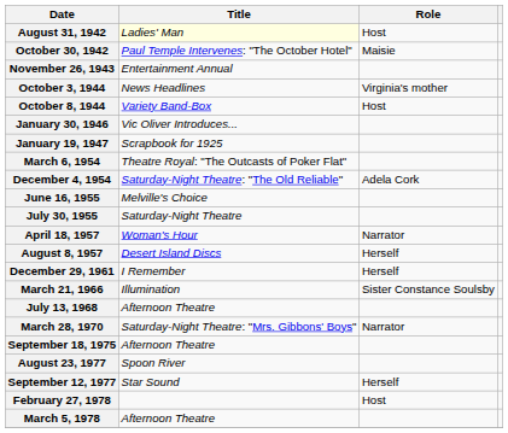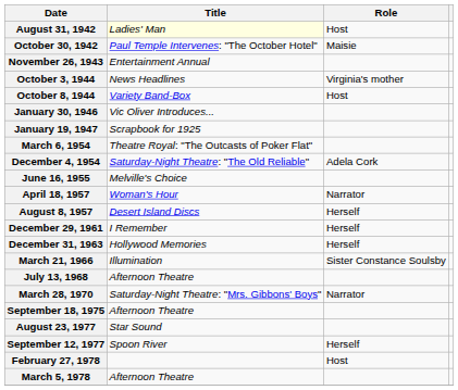 <table class="wikitable plainrowheaders sortable">
 <tr>
 <th scope="col">Date</th>
 <th scope="col">Title</th>
 <th scope="col">Role</th>
 <th scope="col" class="unsortable"></th>
 </tr>
 <tr>
 <th scope="row" data-sort-value="1942-08-31">August 31, 1942</th>
 <td style="background: lightyellow;"><em>Ladies' Man</em></td>
 <td>Host</td>
 <td></td>
 </tr>
 <tr>
 <th scope="row" data-sort-value="1942-10-30">October 30, 1942</th>
 <td><em><a href='#'>Paul Temple Intervenes</a></em>: "The October Hotel"</td>
 <td>Maisie</td>
 <td></td>
 </tr>
 <tr>
 <th scope="row" data-sort-value="1943-11-26">November 26, 1943</th>
 <td><em>Entertainment Annual</em></td>
 <td></td>
 <td></td>
 </tr>
 <tr>
 <th scope="row" data-sort-value="1944-10-03">October 3, 1944</th>
 <td><em>News Headlines</em></td>
 <td>Virginia's mother</td>
 <td></td>
 </tr>
 <tr>
 <th scope="row" data-sort-value="1944-10-08">October 8, 1944</th>
 <td><em><a href='#'>Variety Band-Box</a></em></td>
 <td>Host</td>
 <td></td>
 </tr>
 <tr>
 <th scope="row" data-sort-value="1946-01-30">January 30, 1946</th>
 <td><em>Vic Oliver Introduces...</em></td>
 <td></td>
 <td></td>
 </tr>
 <tr>
 <th scope="row" data-sort-value="1947-01-19">January 19, 1947</th>
 <td><em>Scrapbook for 1925</em></td>
 <td></td>
 <td></td>
 </tr>
 <tr>
 <th scope="row" data-sort-value="1954-03-06">March 6, 1954</th>
 <td><em>Theatre Royal</em>: "The Outcasts of Poker Flat"</td>
 <td></td>
 <td></td>
 </tr>
 <tr>
 <th scope="row" data-sort-value="1954-12-04">December 4, 1954</th>
 <td><em><a href='#'>Saturday-Night Theatre</a></em>: "<a href='#'>The Old Reliable</a>"</td>
 <td>Adela Cork</td>
 <td></td>
 </tr>
 <tr>
 <th scope="row" data-sort-value="1955-06-16">June 16, 1955</th>
 <td><em>Melville's Choice</em></td>
 <td></td>
 <td></td>
 </tr>
 <tr>
-<th scope="row" data-sort-value="1955-07-30">July 30, 1955</th>
-<td><em>Saturday-Night Theatre</em></td>
-<td></td>
-<td></td>
-</tr>
-<tr>
 <th scope="row" data-sort-value="1957-04-18">April 18, 1957</th>
 <td><em><a href='#'>Woman's Hour</a></em></td>
 <td>Narrator</td>
 <td></td>
 </tr>
 <tr>
 <th scope="row" data-sort-value="1957-08-08">August 8, 1957</th>
 <td><em><a href='#'>Desert Island Discs</a></em></td>
 <td>Herself</td>
 <td></td>
 </tr>
 <tr>
 <th scope="row" data-sort-value="1961-12-29">December 29, 1961</th>
 <td><em>I Remember</em></td>
+<td>Herself</td>
+<td></td>
+</tr>
+<tr>
+<th scope="row" data-sort-value="1963-12-31">December 31, 1963</th>
+<td><em>Hollywood Memories</em></td>
 <td>Herself</td>
 <td></td>
 </tr>
 <tr>
 <th scope="row" data-sort-value="1966-03-21">March 21, 1966</th>
 <td><em>Illumination</em></td>
 <td>Sister Constance Soulsby</td>
 <td></td>
 </tr>
 <tr>
 <th scope="row" data-sort-value="1968-07-13">July 13, 1968</th>
 <td><em>Afternoon Theatre</em></td>
 <td></td>
 <td></td>
 </tr>
 <tr>
 <th scope="row" data-sort-value="1970-03-28">March 28, 1970</th>
 <td><em>Saturday-Night Theatre</em>: "<a href='#'>Mrs. Gibbons' Boys</a>"</td>
 <td>Narrator</td>
 <td></td>
 </tr>
 <tr>
 <th scope="row" data-sort-value="1975-09-18">September 18, 1975</th>
 <td><em>Afternoon Theatre</em></td>
 <td></td>
 <td></td>
 </tr>
 <tr>
 <th scope="row" data-sort-value="1977-08-23">August 23, 1977</th>
-<td><em>Spoon River</em></td>
+<td><em>Star Sound</em></td>
 <td></td>
 <td></td>
 </tr>
 <tr>
 <th scope="row" data-sort-value="1977-09-12">September 12, 1977</th>
-<td><em>Star Sound</em></td>
+<td><em>Spoon River</em></td>
 <td>Herself</td>
 <td></td>
 </tr>
 <tr>
 <th scope="row" data-sort-value="1978-02-27">February 27, 1978</th>
 <td></td>
 <td>Host</td>
 <td></td>
 </tr>
 <tr>
 <th scope="row" data-sort-value="1978-03-05">March 5, 1978</th>
 <td><em>Afternoon Theatre</em></td>
 <td></td>
 <td></td>
 </tr>
 <tr>
 </tr>
 </table>
